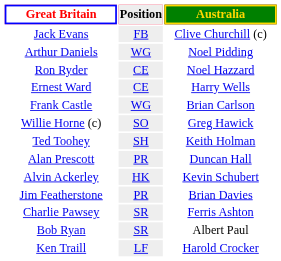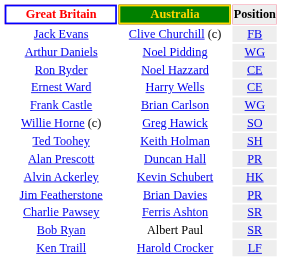 <table align=right style="font-size:90%; margin-left:1em">
 <tr bgcolor=#FF0033>
 <th align="centre" width="126" style="border: 2px solid blue; background: white; color: red">Great Britain</th>
+<th align="centre" width="126" style="border: 2px solid gold; background: green; color: gold">Australia</th>
 <th align="center" style="background: #eeeeee; color: black">Position</th>
-<th align="centre" width="126" style="border: 2px solid gold; background: green; color: gold">Australia</th>
 </tr>
 <tr align="center">
 <td><a href='#'>Jack Evans</a></td>
+<td><a href='#'>Clive Churchill</a> (c)</td>
 <td style="background: #eeeeee"><a href='#'>FB</a></td>
-<td><a href='#'>Clive Churchill</a> (c)</td>
 </tr>
 <tr align="center">
 <td><a href='#'>Arthur Daniels</a></td>
+<td><a href='#'>Noel Pidding</a></td>
 <td style="background: #eeeeee"><a href='#'>WG</a></td>
-<td><a href='#'>Noel Pidding</a></td>
 </tr>
 <tr align="center">
 <td><a href='#'>Ron Ryder</a></td>
+<td><a href='#'>Noel Hazzard</a></td>
 <td style="background: #eeeeee"><a href='#'>CE</a></td>
-<td><a href='#'>Noel Hazzard</a></td>
 </tr>
 <tr align="center">
 <td><a href='#'>Ernest Ward</a></td>
+<td><a href='#'>Harry Wells</a></td>
 <td style="background: #eeeeee"><a href='#'>CE</a></td>
-<td><a href='#'>Harry Wells</a></td>
 </tr>
 <tr align="center">
 <td><a href='#'>Frank Castle</a></td>
+<td><a href='#'>Brian Carlson</a></td>
 <td style="background: #eeeeee"><a href='#'>WG</a></td>
-<td><a href='#'>Brian Carlson</a></td>
 </tr>
 <tr align="center">
 <td><a href='#'>Willie Horne</a> (c)</td>
+<td><a href='#'>Greg Hawick</a></td>
 <td style="background: #eeeeee"><a href='#'>SO</a></td>
-<td><a href='#'>Greg Hawick</a></td>
 </tr>
 <tr align="center">
 <td><a href='#'>Ted Toohey</a></td>
+<td><a href='#'>Keith Holman</a></td>
 <td style="background: #eeeeee"><a href='#'>SH</a></td>
-<td><a href='#'>Keith Holman</a></td>
 </tr>
 <tr align="center">
 <td><a href='#'>Alan Prescott</a></td>
+<td><a href='#'>Duncan Hall</a></td>
 <td style="background: #eeeeee"><a href='#'>PR</a></td>
-<td><a href='#'>Duncan Hall</a></td>
 </tr>
 <tr align="center">
 <td><a href='#'>Alvin Ackerley</a></td>
+<td><a href='#'>Kevin Schubert</a></td>
 <td style="background: #eeeeee"><a href='#'>HK</a></td>
-<td><a href='#'>Kevin Schubert</a></td>
 </tr>
 <tr align="center">
 <td><a href='#'>Jim Featherstone</a></td>
+<td><a href='#'>Brian Davies</a></td>
 <td style="background: #eeeeee"><a href='#'>PR</a></td>
-<td><a href='#'>Brian Davies</a></td>
 </tr>
 <tr align="center">
 <td><a href='#'>Charlie Pawsey</a></td>
+<td><a href='#'>Ferris Ashton</a></td>
 <td style="background: #eeeeee"><a href='#'>SR</a></td>
-<td><a href='#'>Ferris Ashton</a></td>
 </tr>
 <tr align="center">
 <td><a href='#'>Bob Ryan</a></td>
+<td>Albert Paul</td>
 <td style="background: #eeeeee"><a href='#'>SR</a></td>
-<td>Albert Paul</td>
 </tr>
 <tr align="center">
 <td><a href='#'>Ken Traill</a></td>
+<td><a href='#'>Harold Crocker</a></td>
 <td style="background: #eeeeee"><a href='#'>LF</a></td>
-<td><a href='#'>Harold Crocker</a></td>
 </tr>
 </table>
